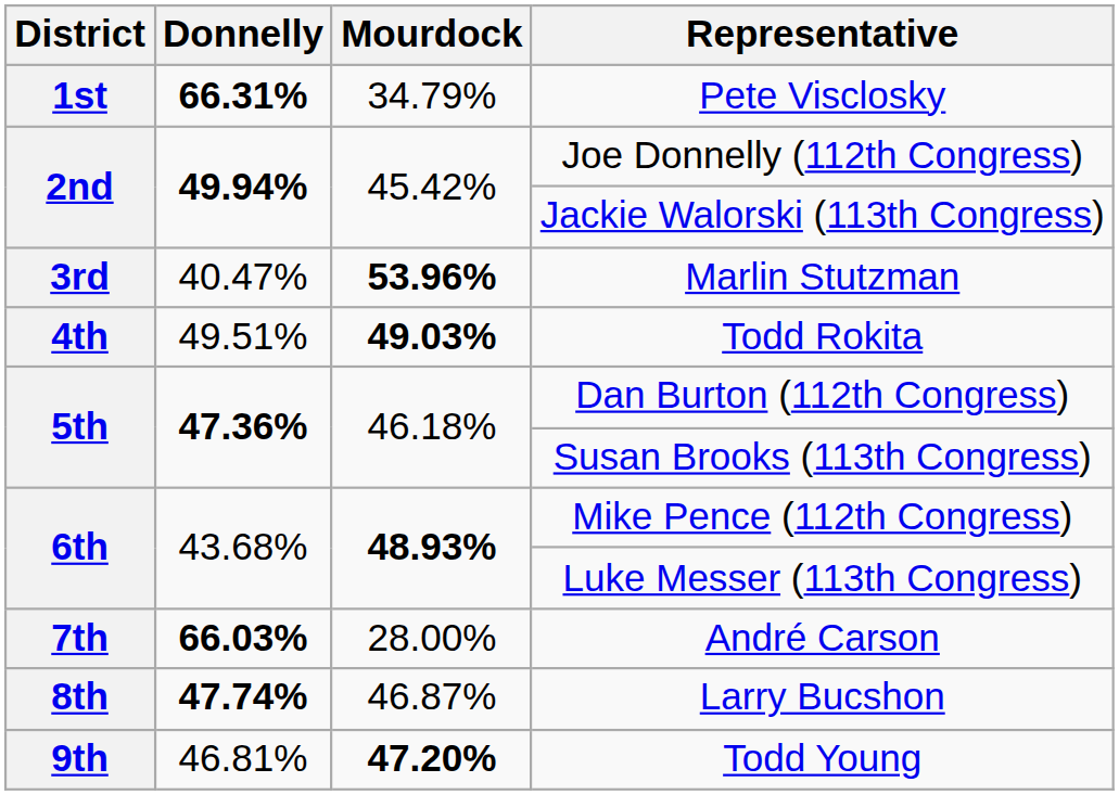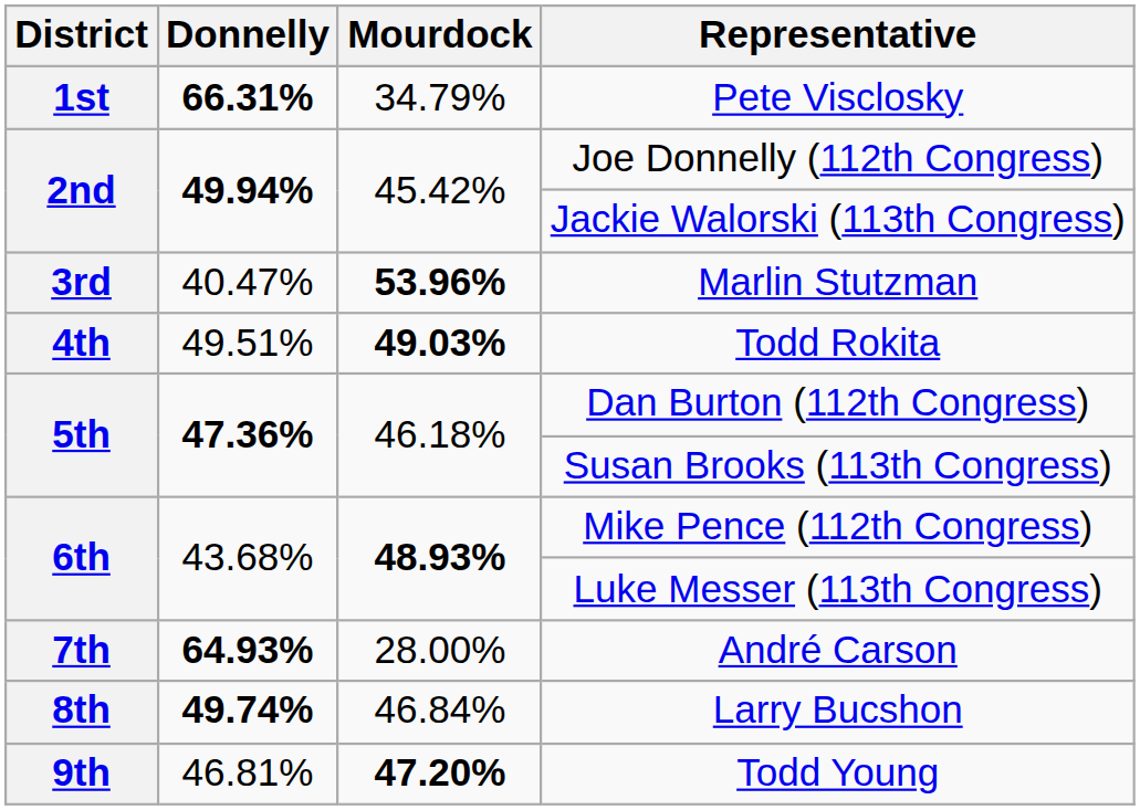 <table class=wikitable>
 <tr>
 <th>District</th>
 <th>Donnelly</th>
 <th>Mourdock</th>
 <th>Representative</th>
 </tr>
 <tr align=center>
 <th rowspan=1 ><a href='#'>1st</a></th>
 <td rowspan=1><strong>66.31%</strong></td>
 <td rowspan=1>34.79%</td>
 <td><a href='#'>Pete Visclosky</a></td>
 </tr>
 <tr align=center>
 <th rowspan=2 ><a href='#'>2nd</a></th>
 <td rowspan=2><strong>49.94%</strong></td>
 <td rowspan=2>45.42%</td>
 <td>Joe Donnelly (<a href='#'>112th Congress</a>)</td>
 </tr>
 <tr align=center>
 <td><a href='#'>Jackie Walorski</a> (<a href='#'>113th Congress</a>)</td>
 </tr>
 <tr align=center>
 <th rowspan=1 ><a href='#'>3rd</a></th>
 <td rowspan=1>40.47%</td>
 <td rowspan=1><strong>53.96%</strong></td>
 <td><a href='#'>Marlin Stutzman</a></td>
 </tr>
 <tr align=center>
 <th rowspan=1 ><a href='#'>4th</a></th>
 <td rowspan=1>49.51%</td>
 <td rowspan=1><strong>49.03%</strong></td>
 <td><a href='#'>Todd Rokita</a></td>
 </tr>
 <tr align=center>
 <th rowspan=2 ><a href='#'>5th</a></th>
 <td rowspan=2><strong>47.36%</strong></td>
 <td rowspan=2>46.18%</td>
 <td><a href='#'>Dan Burton</a> (<a href='#'>112th Congress</a>)</td>
 </tr>
 <tr align=center>
 <td><a href='#'>Susan Brooks</a> (<a href='#'>113th Congress</a>)</td>
 </tr>
 <tr align=center>
 <th rowspan=2 ><a href='#'>6th</a></th>
 <td rowspan=2>43.68%</td>
 <td rowspan=2><strong>48.93%</strong></td>
 <td><a href='#'>Mike Pence</a> (<a href='#'>112th Congress</a>)</td>
 </tr>
 <tr align=center>
 <td><a href='#'>Luke Messer</a> (<a href='#'>113th Congress</a>)</td>
 </tr>
 <tr align=center>
 <th rowspan=1 ><a href='#'>7th</a></th>
-<td rowspan=1><strong>66.03%</strong></td>
+<td rowspan=1><strong>64.93%</strong></td>
 <td rowspan=1>28.00%</td>
 <td><a href='#'>André Carson</a></td>
 </tr>
 <tr align=center>
 <th rowspan=1 ><a href='#'>8th</a></th>
-<td rowspan=1><strong>47.74%</strong></td>
-<td rowspan=1>46.87%</td>
+<td rowspan=1><strong>49.74%</strong></td>
+<td rowspan=1>46.84%</td>
 <td><a href='#'>Larry Bucshon</a></td>
 </tr>
 <tr align=center>
 <th rowspan=2 ><a href='#'>9th</a></th>
 <td rowspan=2>46.81%</td>
 <td rowspan=2><strong>47.20%</strong></td>
 <td><a href='#'>Todd Young</a></td>
 </tr>
 </table>
